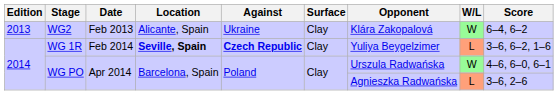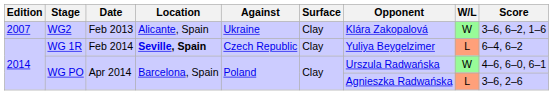 <table class=wikitable style=font-size:97%>
 <tr>
 <th>Edition</th>
 <th>Stage</th>
 <th>Date</th>
 <th>Location</th>
 <th>Against</th>
 <th>Surface</th>
 <th>Opponent</th>
 <th>W/L</th>
 <th>Score</th>
 </tr>
 <tr style="background:#ccf;">
-<td><a href='#'>2013</a></td>
+<td><a href='#'>2007</a></td>
 <td><a href='#'>WG2</a></td>
 <td>Feb 2013</td>
 <td><a href='#'>Alicante</a>, Spain</td>
 <td> <a href='#'>Ukraine</a></td>
 <td>Clay</td>
 <td><a href='#'>Klára Zakopalová</a></td>
 <td style="text-align:center; background:#98fb98;">W</td>
-<td>6–4, 6–2</td>
+<td>3–6, 6–2, 1–6</td>
 </tr>
 <tr style="background:#ccf;">
 <td rowspan="3"><a href='#'>2014</a></td>
 <td><a href='#'>WG 1R</a></td>
 <td>Feb 2014</td>
 <td><strong><a href='#'>Seville</a>, Spain</strong></td>
-<td><strong> <a href='#'>Czech Republic</a></strong></td>
+<td> <a href='#'>Czech Republic</a></td>
 <td>Clay</td>
 <td><a href='#'>Yuliya Beygelzimer</a></td>
 <td style="text-align:center; background:#ffa07a;">L</td>
-<td>3–6, 6–2, 1–6</td>
+<td>6–4, 6–2</td>
 </tr>
 <tr style="background:#ccf;">
 <td rowspan="2"><a href='#'>WG PO</a></td>
 <td rowspan="2">Apr 2014</td>
 <td rowspan="2"><a href='#'>Barcelona</a>, Spain</td>
 <td rowspan="2"> <a href='#'>Poland</a></td>
 <td rowspan="2">Clay</td>
 <td><a href='#'>Urszula Radwańska</a></td>
 <td style="text-align:center; background:#98fb98;">W</td>
 <td>4–6, 6–0, 6–1</td>
 </tr>
 <tr style="background:#ccf;">
 <td><a href='#'>Agnieszka Radwańska</a></td>
 <td style="text-align:center; background:#ffa07a;">L</td>
 <td>3–6, 2–6</td>
 </tr>
 </table>
